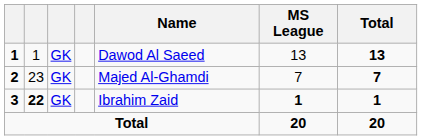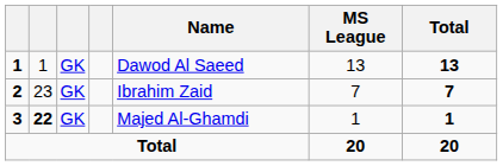 <table class="wikitable" style="text-align:center">
 <tr>
 <th width=15></th>
 <th width=15></th>
 <th width=15></th>
 <th width=15></th>
 <th width=175>Name</th>
 <th width=80>MS League</th>
 <th width=80>Total</th>
 </tr>
 <tr>
 <td><strong>1</strong></td>
 <td>1</td>
 <td><a href='#'>GK</a></td>
 <td></td>
 <td align=left><a href='#'>Dawod Al Saeed</a></td>
 <td>13</td>
 <td><strong>13</strong></td>
 </tr>
 <tr>
 <td><strong>2</strong></td>
 <td>23</td>
 <td><a href='#'>GK</a></td>
 <td></td>
-<td align=left><a href='#'>Majed Al-Ghamdi</a></td>
+<td align=left><a href='#'>Ibrahim Zaid</a></td>
 <td>7</td>
 <td><strong>7</strong></td>
 </tr>
 <tr>
 <td><strong>3</strong></td>
 <td><strong>22</strong></td>
 <td><a href='#'>GK</a></td>
 <td></td>
-<td align=left><a href='#'>Ibrahim Zaid</a></td>
-<td><strong>1</strong></td>
+<td align=left><a href='#'>Majed Al-Ghamdi</a></td>
+<td>1</td>
 <td><strong>1</strong></td>
 </tr>
 <tr>
 <td colspan=5><strong>Total</strong></td>
 <td><strong>20</strong></td>
 <td><strong>20</strong></td>
 </tr>
 </table>
